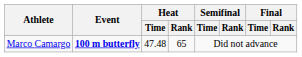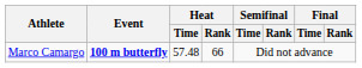 <table class=wikitable style="font-size:90%">
 <tr>
 <th rowspan="2">Athlete</th>
 <th rowspan="2">Event</th>
 <th colspan="2">Heat</th>
 <th colspan="2">Semifinal</th>
 <th colspan="2">Final</th>
 </tr>
 <tr style="font-size:95%">
 <th>Time</th>
 <th>Rank</th>
 <th>Time</th>
 <th>Rank</th>
 <th>Time</th>
 <th>Rank</th>
 </tr>
 <tr align=center>
 <td align=left><a href='#'>Marco Camargo</a></td>
 <td align=left><strong><a href='#'>100 m butterfly</a></strong></td>
-<td>47.48</td>
-<td>65</td>
+<td>57.48</td>
+<td>66</td>
 <td colspan=4>Did not advance</td>
 </tr>
 </table>
